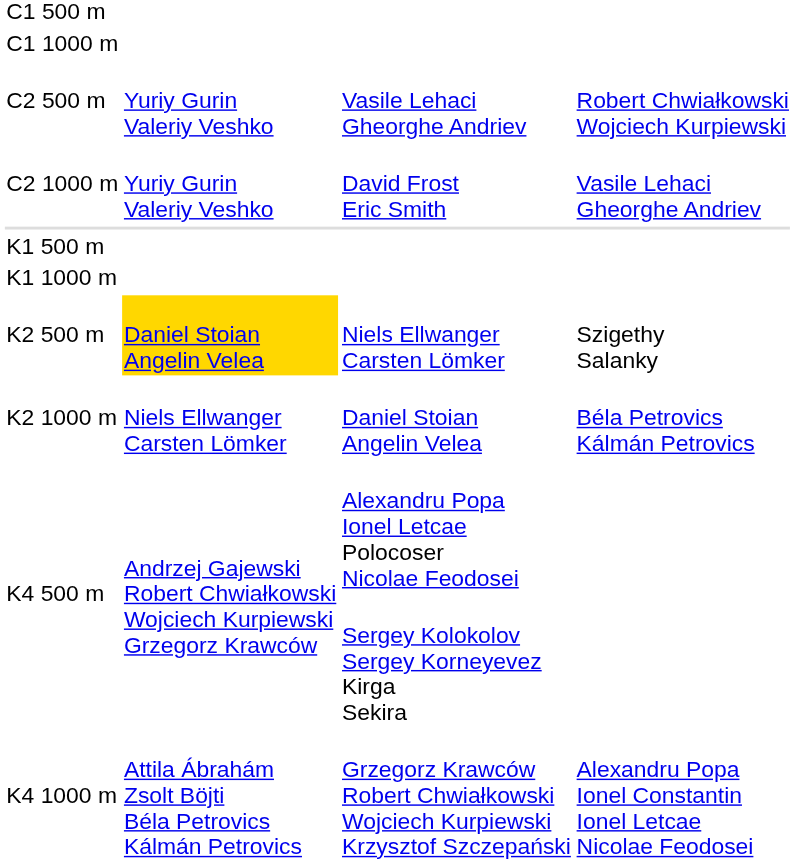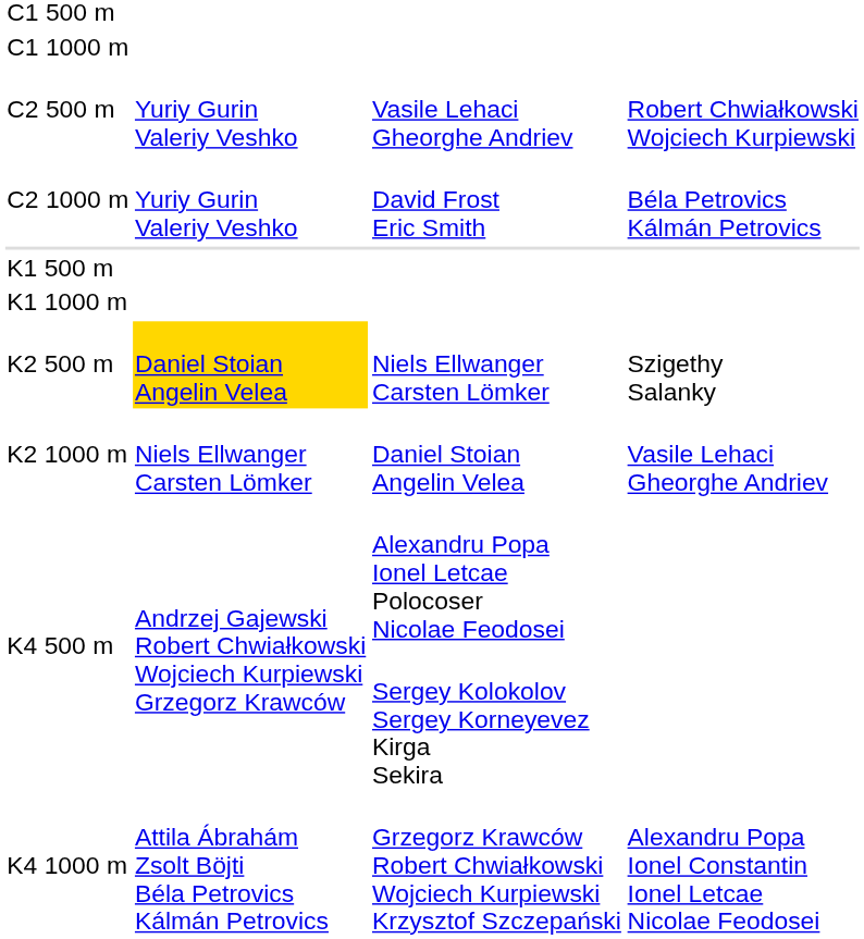 <table>
 <tr>
 <td>C1 500 m</td>
 <td></td>
 <td></td>
 <td></td>
 </tr>
 <tr>
 <td>C1 1000 m</td>
 <td></td>
 <td></td>
 <td></td>
 </tr>
 <tr>
 <td>C2 500 m</td>
 <td><br><a href='#'>Yuriy Gurin</a><br><a href='#'>Valeriy Veshko</a></td>
 <td><br><a href='#'>Vasile Lehaci</a><br><a href='#'>Gheorghe Andriev</a></td>
 <td><br><a href='#'>Robert Chwiałkowski</a><br><a href='#'>Wojciech Kurpiewski</a></td>
 </tr>
 <tr>
 <td>C2 1000 m</td>
 <td><br><a href='#'>Yuriy Gurin</a><br><a href='#'>Valeriy Veshko</a></td>
 <td><br><a href='#'>David Frost</a><br><a href='#'>Eric Smith</a></td>
-<td><br><a href='#'>Vasile Lehaci</a><br><a href='#'>Gheorghe Andriev</a></td>
+<td><br><a href='#'>Béla Petrovics</a><br><a href='#'>Kálmán Petrovics</a></td>
 </tr>
 <tr bgcolor=#DDDDDD>
 <td colspan=7></td>
 </tr>
 <tr>
 <td>K1 500 m</td>
 <td></td>
 <td></td>
 <td></td>
 </tr>
 <tr>
 <td>K1 1000 m</td>
 <td></td>
 <td></td>
 <td></td>
 </tr>
 <tr>
 <td>K2 500 m</td>
 <td style="background: gold;"><br><a href='#'>Daniel Stoian</a><br><a href='#'>Angelin Velea</a></td>
 <td><br><a href='#'>Niels Ellwanger</a><br><a href='#'>Carsten Lömker</a></td>
 <td><br>Szigethy<br>Salanky</td>
 </tr>
 <tr>
 <td>K2 1000 m</td>
 <td><br><a href='#'>Niels Ellwanger</a><br><a href='#'>Carsten Lömker</a></td>
 <td><br><a href='#'>Daniel Stoian</a><br><a href='#'>Angelin Velea</a></td>
-<td><br><a href='#'>Béla Petrovics</a><br><a href='#'>Kálmán Petrovics</a></td>
+<td><br><a href='#'>Vasile Lehaci</a><br><a href='#'>Gheorghe Andriev</a></td>
 </tr>
 <tr>
 <td rowspan=2>K4 500 m</td>
 <td rowspan=2><br><a href='#'>Andrzej Gajewski</a><br><a href='#'>Robert Chwiałkowski</a><br><a href='#'>Wojciech Kurpiewski</a><br><a href='#'>Grzegorz Krawców</a></td>
 <td><br><a href='#'>Alexandru Popa</a><br><a href='#'>Ionel Letcae</a><br>Polocoser<br><a href='#'>Nicolae Feodosei</a></td>
 <td></td>
 </tr>
 <tr>
 <td><br><a href='#'>Sergey Kolokolov</a><br><a href='#'>Sergey Korneyevez</a><br>Kirga<br>Sekira</td>
 </tr>
 <tr>
 <td>K4 1000 m</td>
 <td><br><a href='#'>Attila Ábrahám</a><br><a href='#'>Zsolt Böjti</a><br><a href='#'>Béla Petrovics</a><br><a href='#'>Kálmán Petrovics</a></td>
 <td><br><a href='#'>Grzegorz Krawców</a><br><a href='#'>Robert Chwiałkowski</a><br><a href='#'>Wojciech Kurpiewski</a><br><a href='#'>Krzysztof Szczepański</a></td>
 <td><br><a href='#'>Alexandru Popa</a><br><a href='#'>Ionel Constantin</a><br><a href='#'>Ionel Letcae</a><br><a href='#'>Nicolae Feodosei</a></td>
 </tr>
 </table>
